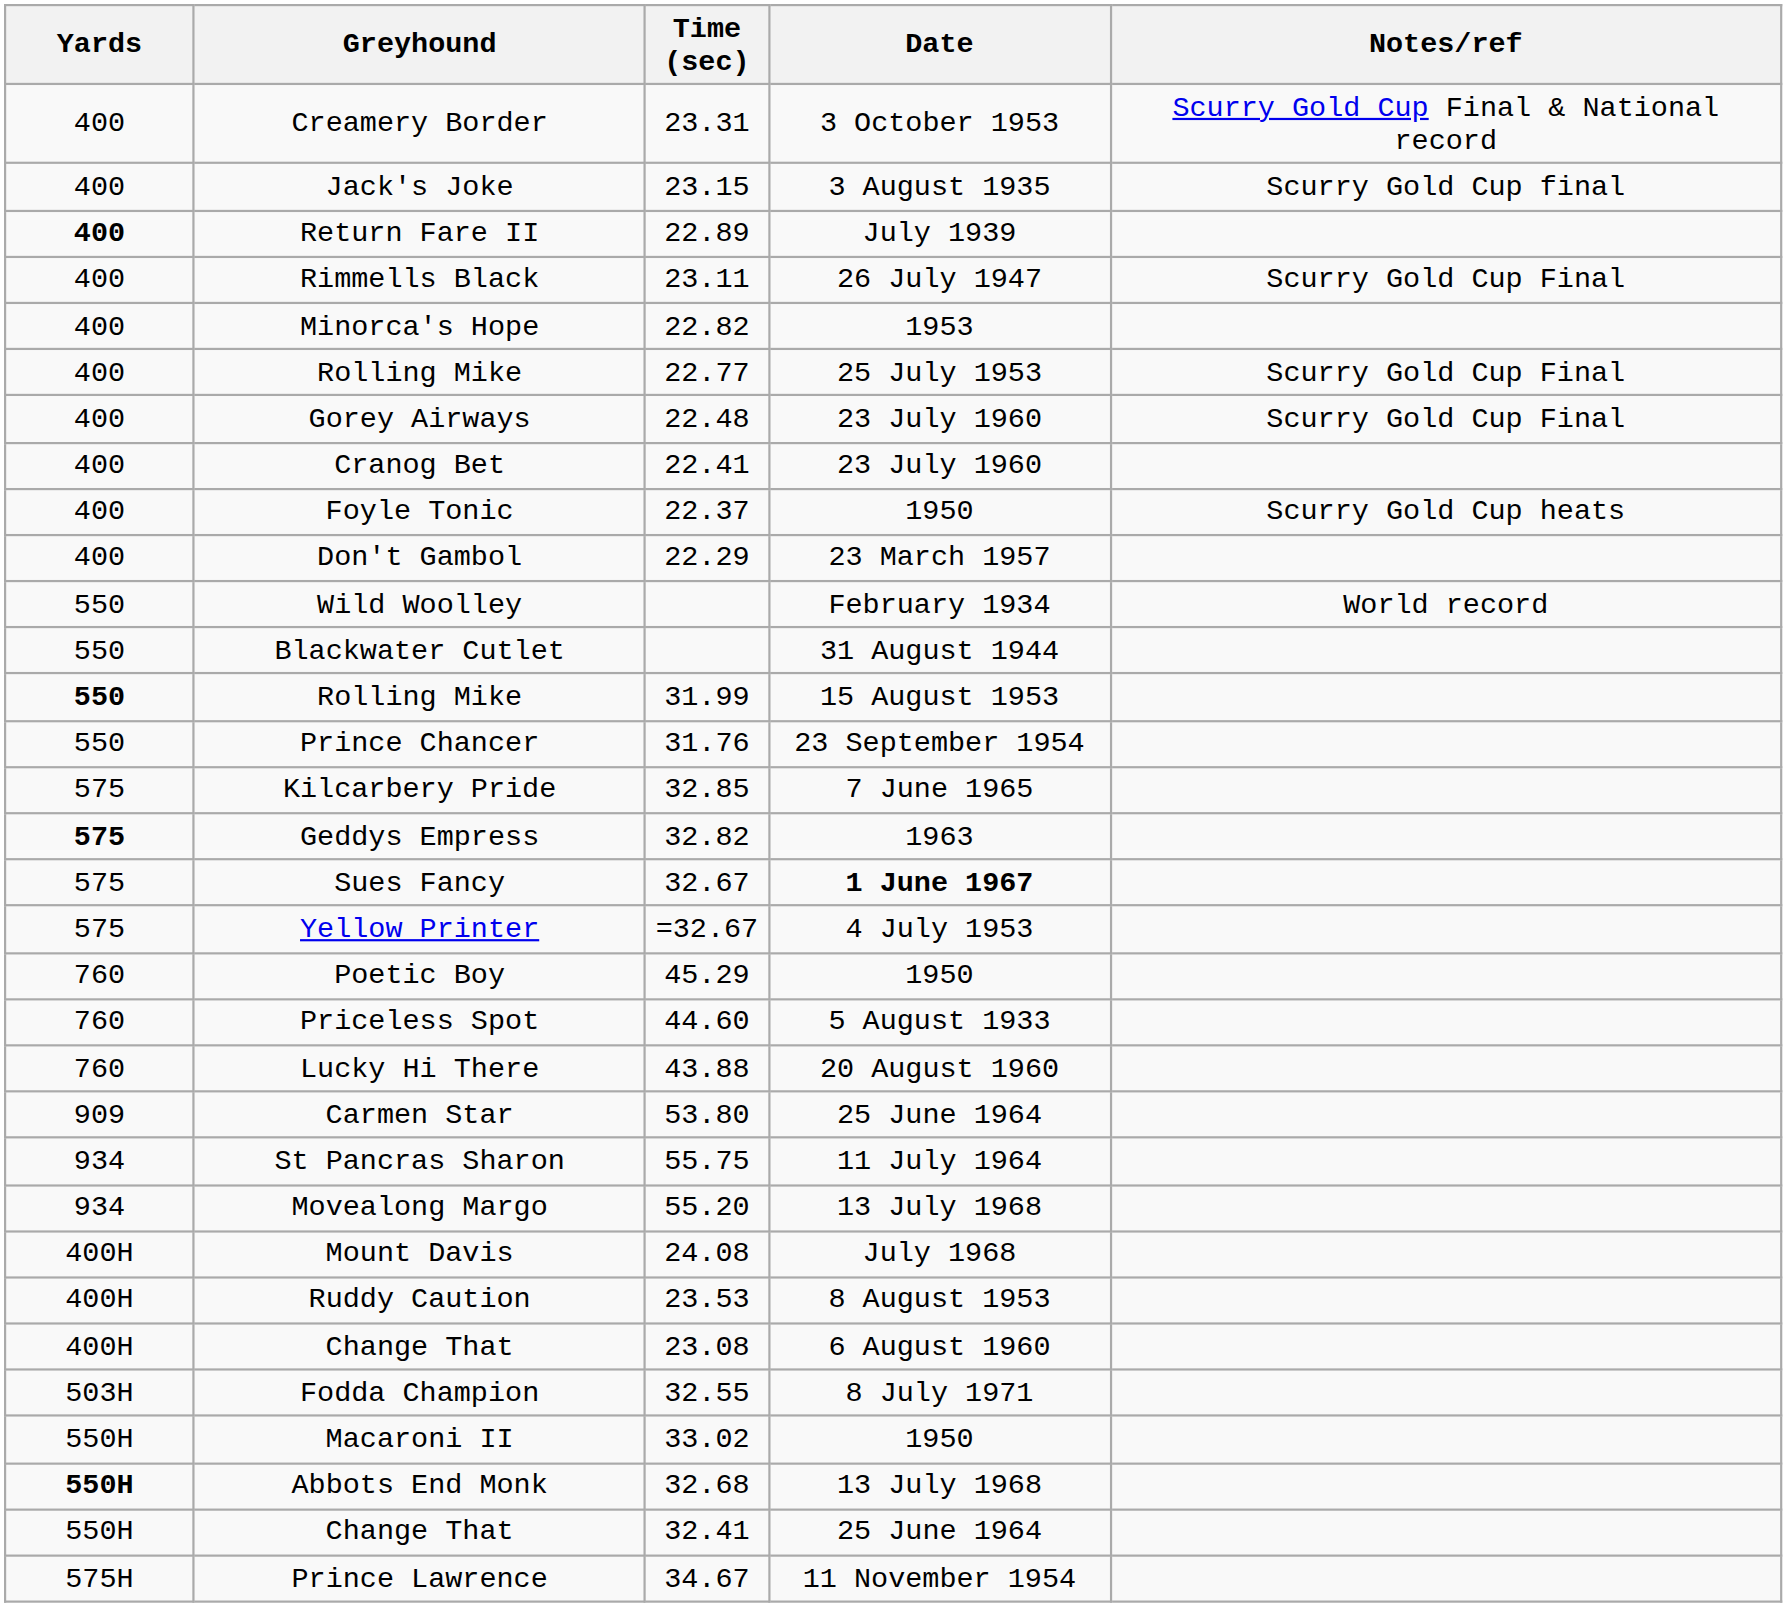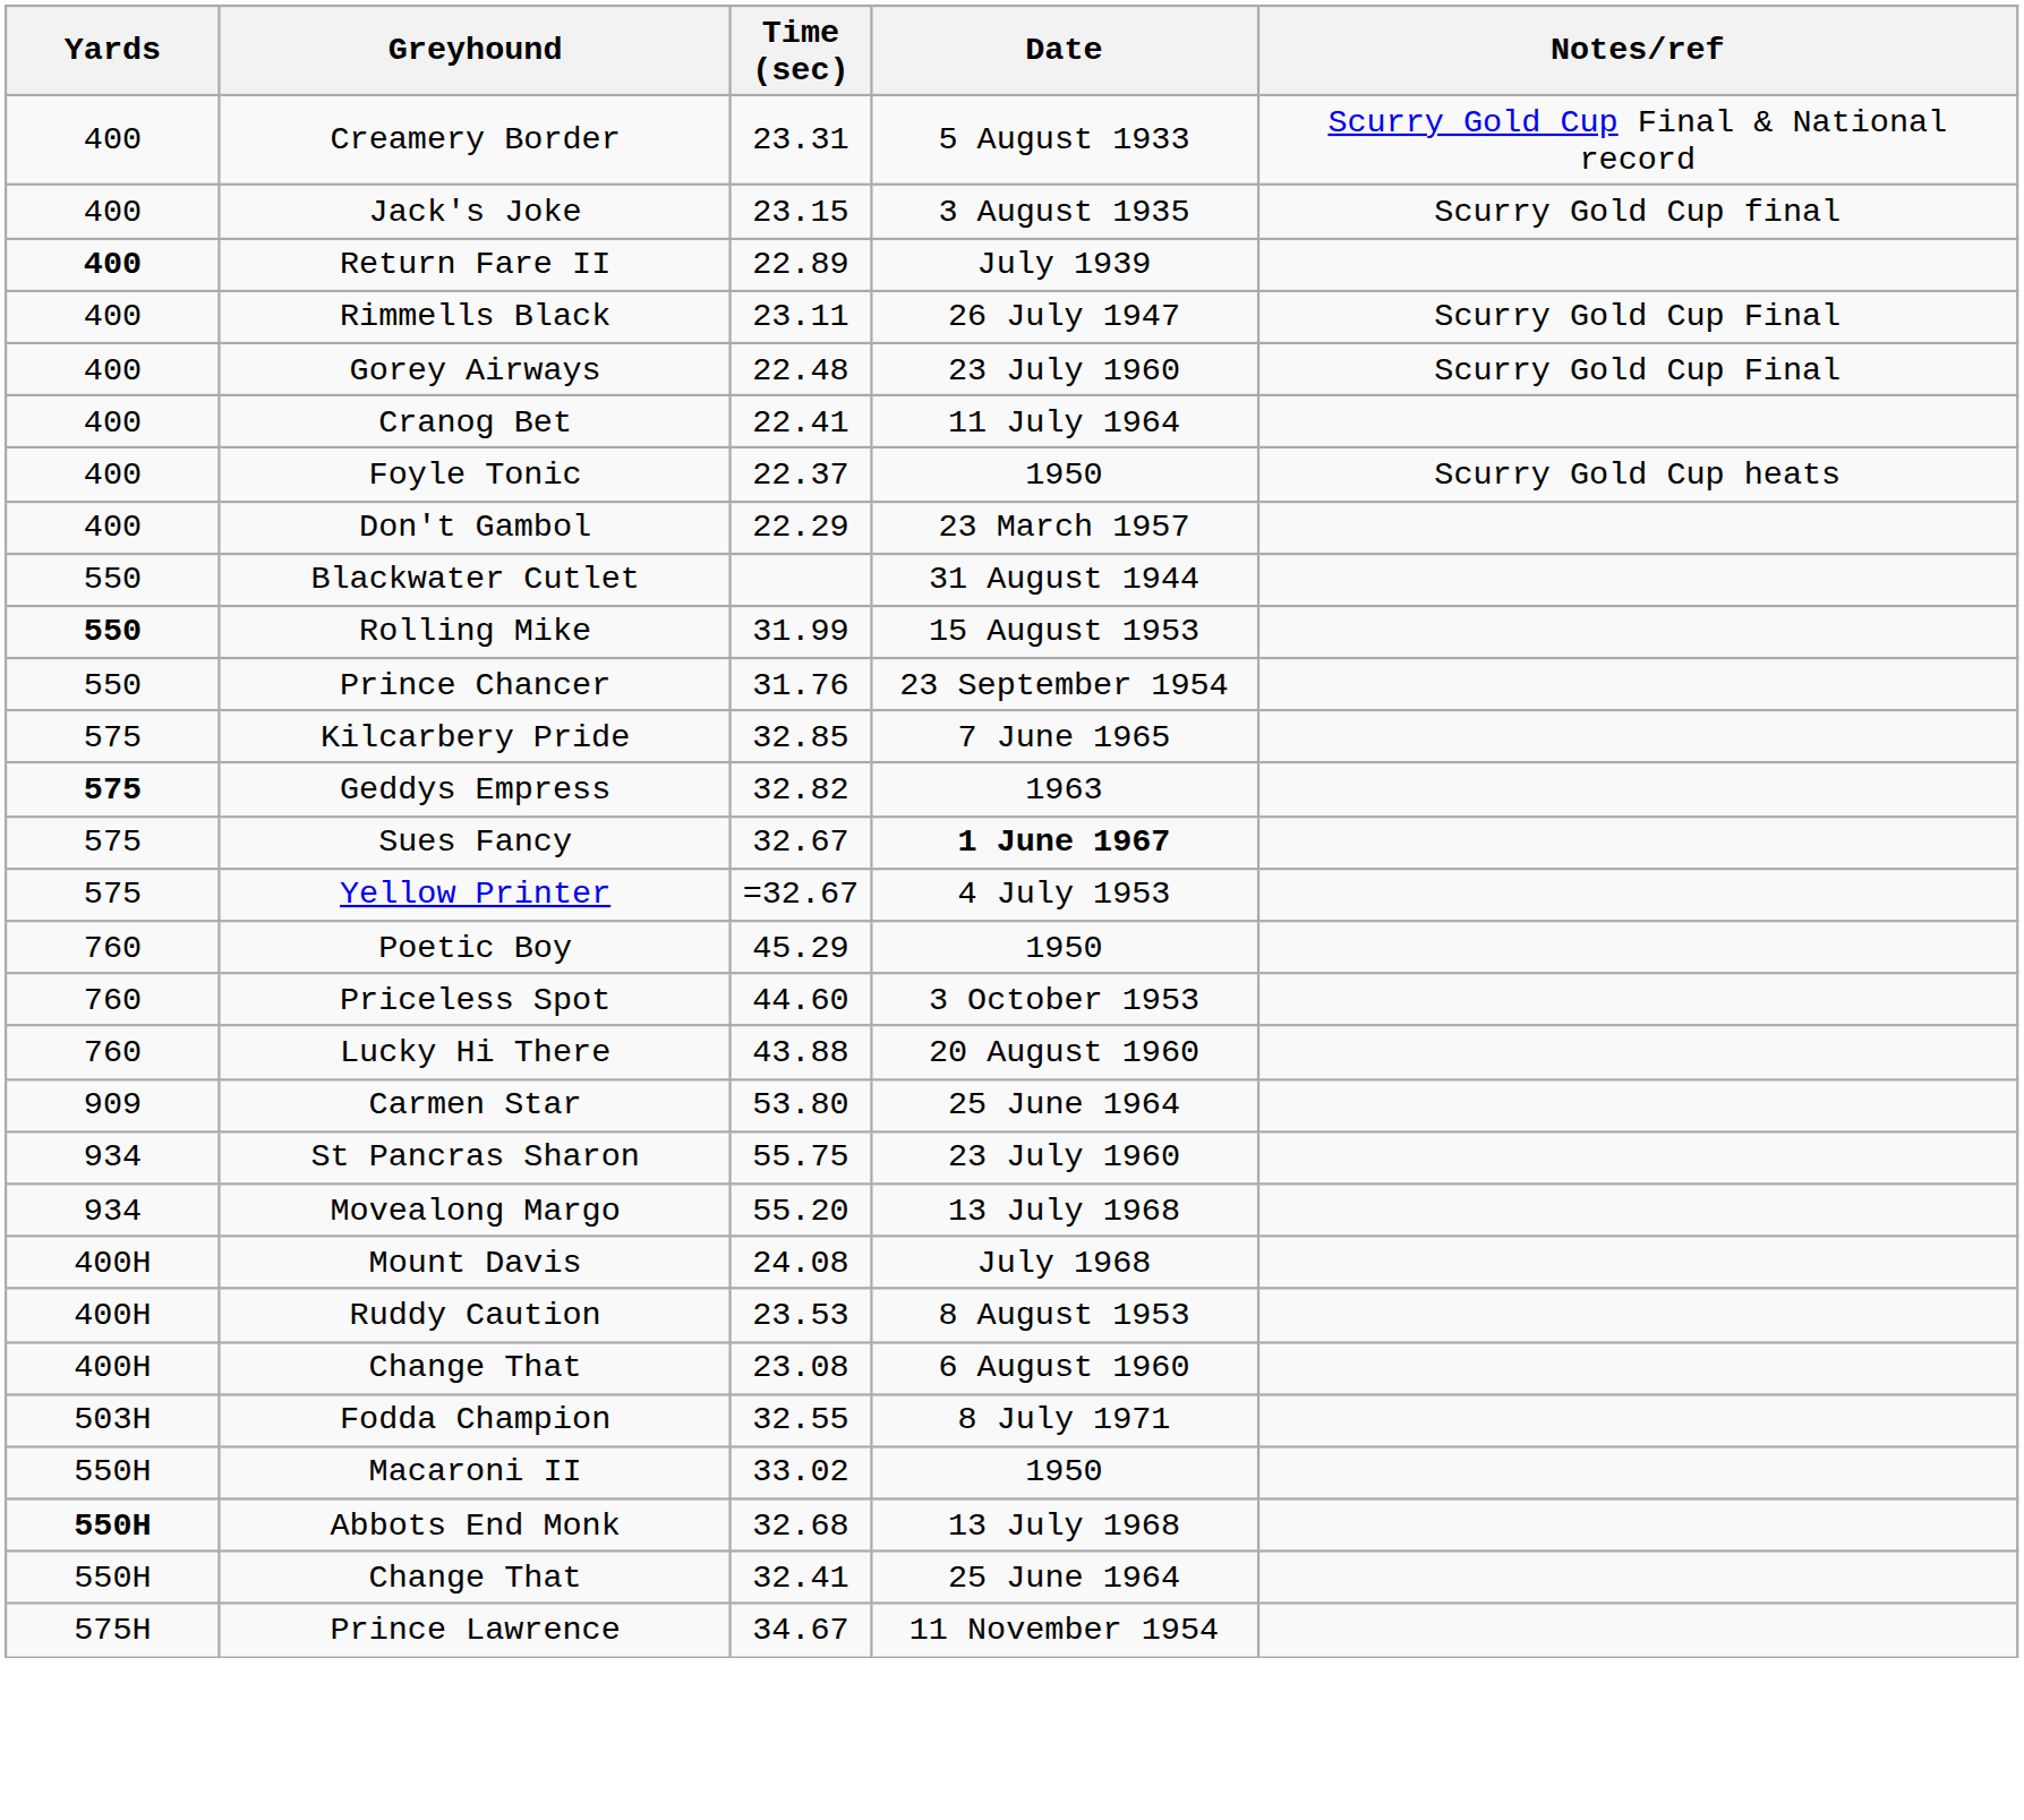 <table class="wikitable collapsible collapsed" style=text-align:center>
 <tr>
 <th width=80>Yards</th>
 <th width=200>Greyhound</th>
 <th width=50>Time (sec)</th>
 <th width=150>Date</th>
 <th width=300>Notes/ref</th>
 </tr>
 <tr>
 <td>400</td>
 <td>Creamery Border</td>
 <td>23.31</td>
-<td>3 October 1953</td>
+<td>5 August 1933</td>
 <td><a href='#'>Scurry Gold Cup</a> Final & National record</td>
 </tr>
 <tr>
 <td>400</td>
 <td>Jack's Joke</td>
 <td>23.15</td>
 <td>3 August 1935</td>
 <td>Scurry Gold Cup final</td>
 </tr>
 <tr>
 <td><strong>400</strong></td>
 <td>Return Fare II</td>
 <td>22.89</td>
 <td>July 1939</td>
 <td></td>
 </tr>
 <tr>
 <td>400</td>
 <td>Rimmells Black</td>
 <td>23.11</td>
 <td>26 July 1947</td>
 <td>Scurry Gold Cup Final</td>
 </tr>
 <tr>
 <td>400</td>
-<td>Minorca's Hope</td>
-<td>22.82</td>
-<td>1953</td>
-<td></td>
-</tr>
-<tr>
-<td>400</td>
-<td>Rolling Mike</td>
-<td>22.77</td>
-<td>25 July 1953</td>
-<td>Scurry Gold Cup Final</td>
-</tr>
-<tr>
-<td>400</td>
 <td>Gorey Airways</td>
 <td>22.48</td>
 <td>23 July 1960</td>
 <td>Scurry Gold Cup Final</td>
 </tr>
 <tr>
 <td>400</td>
 <td>Cranog Bet</td>
 <td>22.41</td>
-<td>23 July 1960</td>
+<td>11 July 1964</td>
 <td></td>
 </tr>
 <tr>
 <td>400</td>
 <td>Foyle Tonic</td>
 <td>22.37</td>
 <td>1950</td>
 <td>Scurry Gold Cup heats</td>
 </tr>
 <tr>
 <td>400</td>
 <td>Don't Gambol</td>
 <td>22.29</td>
 <td>23 March 1957</td>
 <td></td>
-</tr>
-<tr>
-<td>550</td>
-<td>Wild Woolley</td>
-<td></td>
-<td>February 1934</td>
-<td>World record</td>
 </tr>
 <tr>
 <td>550</td>
 <td>Blackwater Cutlet</td>
 <td></td>
 <td>31 August 1944</td>
 <td></td>
 </tr>
 <tr>
 <td><strong>550</strong></td>
 <td>Rolling Mike</td>
 <td>31.99</td>
 <td>15 August 1953</td>
 <td></td>
 </tr>
 <tr>
 <td>550</td>
 <td>Prince Chancer</td>
 <td>31.76</td>
 <td>23 September 1954</td>
 <td></td>
 </tr>
 <tr>
 <td>575</td>
 <td>Kilcarbery Pride</td>
 <td>32.85</td>
 <td>7 June 1965</td>
 <td></td>
 </tr>
 <tr>
 <td><strong>575</strong></td>
 <td>Geddys Empress</td>
 <td>32.82</td>
 <td>1963</td>
 <td></td>
 </tr>
 <tr>
 <td>575</td>
 <td>Sues Fancy</td>
 <td>32.67</td>
 <td><strong>1 June 1967</strong></td>
 <td></td>
 </tr>
 <tr>
 <td>575</td>
 <td><a href='#'>Yellow Printer</a></td>
 <td>=32.67</td>
 <td>4 July 1953</td>
 <td></td>
 </tr>
 <tr>
 <td>760</td>
 <td>Poetic Boy</td>
 <td>45.29</td>
 <td>1950</td>
 <td></td>
 </tr>
 <tr>
 <td>760</td>
 <td>Priceless Spot</td>
 <td>44.60</td>
-<td>5 August 1933</td>
+<td>3 October 1953</td>
 <td></td>
 </tr>
 <tr>
 <td>760</td>
 <td>Lucky Hi There</td>
 <td>43.88</td>
 <td>20 August 1960</td>
 <td></td>
 </tr>
 <tr>
 <td>909</td>
 <td>Carmen Star</td>
 <td>53.80</td>
 <td>25 June 1964</td>
 <td></td>
 </tr>
 <tr>
 <td>934</td>
 <td>St Pancras Sharon</td>
 <td>55.75</td>
-<td>11 July 1964</td>
+<td>23 July 1960</td>
 <td></td>
 </tr>
 <tr>
 <td>934</td>
 <td>Movealong Margo</td>
 <td>55.20</td>
 <td>13 July 1968</td>
 <td></td>
 </tr>
 <tr>
 <td>400H</td>
 <td>Mount Davis</td>
 <td>24.08</td>
 <td>July 1968</td>
 <td></td>
 </tr>
 <tr>
 <td>400H</td>
 <td>Ruddy Caution</td>
 <td>23.53</td>
 <td>8 August 1953</td>
 <td></td>
 </tr>
 <tr>
 <td>400H</td>
 <td>Change That</td>
 <td>23.08</td>
 <td>6 August 1960</td>
 <td></td>
 </tr>
 <tr>
 <td>503H</td>
 <td>Fodda Champion</td>
 <td>32.55</td>
 <td>8 July 1971</td>
 <td></td>
 </tr>
 <tr>
 <td>550H</td>
 <td>Macaroni II</td>
 <td>33.02</td>
 <td>1950</td>
 <td></td>
 </tr>
 <tr>
 <td><strong>550H</strong></td>
 <td>Abbots End Monk</td>
 <td>32.68</td>
 <td>13 July 1968</td>
 <td></td>
 </tr>
 <tr>
 <td>550H</td>
 <td>Change That</td>
 <td>32.41</td>
 <td>25 June 1964</td>
 <td></td>
 </tr>
 <tr>
 <td>575H</td>
 <td>Prince Lawrence</td>
 <td>34.67</td>
 <td>11 November 1954</td>
 <td></td>
 </tr>
 </table>
